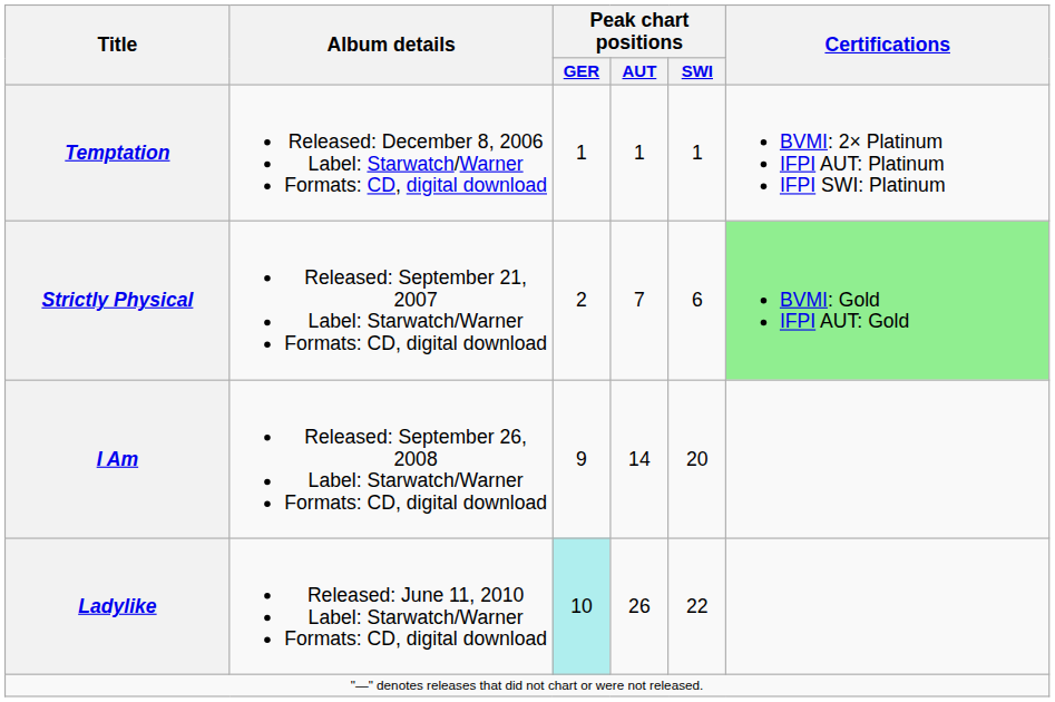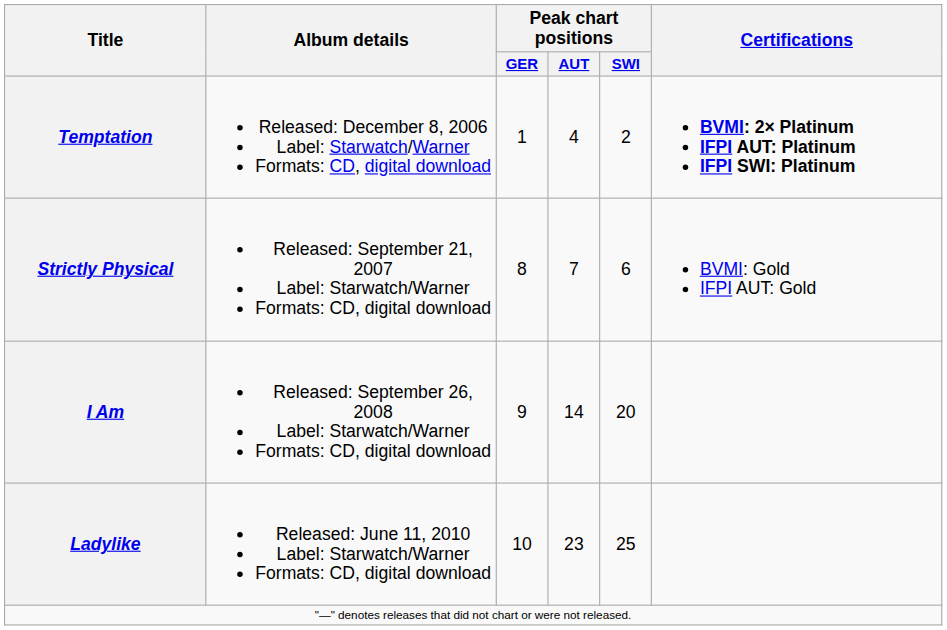 <table class="wikitable plainrowheaders" style="text-align:center;">
 <tr>
 <th scope="col" rowspan="2" style="width:11em;">Title</th>
 <th scope="col" rowspan="2" style="width:16em;">Album details</th>
 <th scope="col" colspan="3">Peak chart positions</th>
 <th scope="col" rowspan="2" style="width:16em;"><a href='#'>Certifications</a></th>
 </tr>
 <tr>
 <th style="width:3em;font-size:85%"><a href='#'>GER</a><br></th>
 <th style="width:3em;font-size:85%"><a href='#'>AUT</a><br></th>
 <th style="width:3em;font-size:85%"><a href='#'>SWI</a><br></th>
 </tr>
 <tr>
 <th scope="row"><em><a href='#'>Temptation</a></em></th>
 <td><br><ul><li>Released: December 8, 2006</li><li>Label: <a href='#'>Starwatch</a>/<a href='#'>Warner</a></li><li>Formats: <a href='#'>CD</a>, <a href='#'>digital download</a></li></ul></td>
 <td>1</td>
-<td>1</td>
-<td>1</td>
-<td align="left"><br><ul><li><a href='#'>BVMI</a>: 2× Platinum</li><li><a href='#'>IFPI</a> AUT: Platinum</li><li><a href='#'>IFPI</a> SWI: Platinum</li></ul></td>
+<td>4</td>
+<td>2</td>
+<td align="left"><strong><br><ul><li><a href='#'>BVMI</a>: 2× Platinum</li><li><a href='#'>IFPI</a> AUT: Platinum</li><li><a href='#'>IFPI</a> SWI: Platinum</li></ul></strong></td>
 </tr>
 <tr>
 <th scope="row"><em><a href='#'>Strictly Physical</a></em></th>
 <td><br><ul><li>Released: September 21, 2007</li><li>Label: Starwatch/Warner</li><li>Formats: CD, digital download</li></ul></td>
-<td>2</td>
+<td>8</td>
 <td>7</td>
 <td>6</td>
-<td align="left" style="background: lightgreen;"><br><ul><li><a href='#'>BVMI</a>: Gold</li><li><a href='#'>IFPI</a> AUT: Gold</li></ul></td>
+<td align="left"><br><ul><li><a href='#'>BVMI</a>: Gold</li><li><a href='#'>IFPI</a> AUT: Gold</li></ul></td>
 </tr>
 <tr>
 <th scope="row"><em><a href='#'>I Am</a></em></th>
 <td><br><ul><li>Released: September 26, 2008</li><li>Label: Starwatch/Warner</li><li>Formats: CD, digital download</li></ul></td>
 <td>9</td>
 <td>14</td>
 <td>20</td>
 <td align="left"></td>
 </tr>
 <tr>
 <th scope="row"><em><a href='#'>Ladylike</a></em></th>
 <td><br><ul><li>Released: June 11, 2010</li><li>Label: Starwatch/Warner</li><li>Formats: CD, digital download</li></ul></td>
-<td style="background: paleturquoise;">10</td>
-<td>26</td>
-<td>22</td>
+<td>10</td>
+<td>23</td>
+<td>25</td>
 <td align="left"></td>
 </tr>
 <tr>
 <td colspan="16" style="text-align:center; font-size:8pt;">"—" denotes releases that did not chart or were not released.</td>
 </tr>
 </table>
